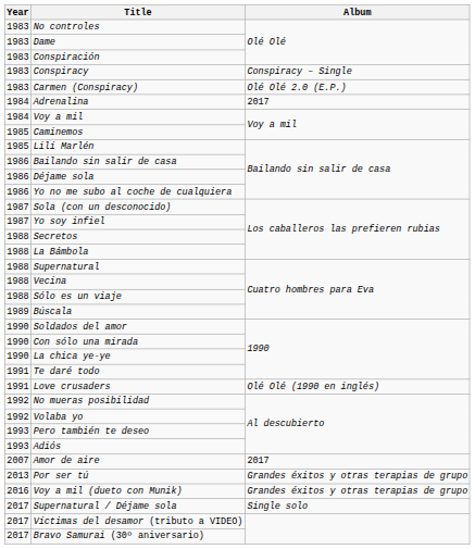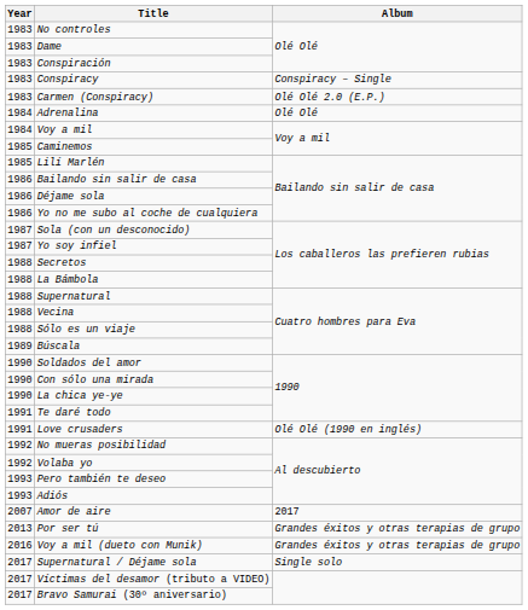 <table class="wikitable">
 <tr>
 <th>Year</th>
 <th>Title</th>
 <th>Album</th>
 </tr>
 <tr>
 <td>1983</td>
 <td><em>No controles</em></td>
 <td rowspan="3"><em>Olé Olé</em></td>
 </tr>
 <tr>
 <td>1983</td>
 <td><em>Dame</em></td>
 </tr>
 <tr>
 <td>1983</td>
 <td><em>Conspiración</em></td>
 </tr>
 <tr>
 <td>1983</td>
 <td><em>Conspiracy</em></td>
 <td><em>Conspiracy – Single</em></td>
 </tr>
 <tr>
 <td>1983</td>
 <td><em>Carmen (Conspiracy)</em></td>
 <td><em>Olé Olé 2.0 (E.P.)</em></td>
 </tr>
 <tr>
 <td>1984</td>
 <td><em>Adrenalina</em></td>
-<td>2017</td>
+<td><em>Olé Olé</em></td>
 </tr>
 <tr>
 <td>1984</td>
 <td><em>Voy a mil</em></td>
 <td rowspan="2"><em>Voy a mil</em></td>
 </tr>
 <tr>
 <td>1985</td>
 <td><em>Caminemos</em></td>
 </tr>
 <tr>
 <td>1985</td>
 <td><em>Lilí Marlén</em></td>
 <td rowspan="4"><em>Bailando sin salir de casa</em></td>
 </tr>
 <tr>
 <td>1986</td>
 <td><em>Bailando sin salir de casa</em></td>
 </tr>
 <tr>
 <td>1986</td>
 <td><em>Déjame sola</em></td>
 </tr>
 <tr>
 <td>1986</td>
 <td><em>Yo no me subo al coche de cualquiera</em></td>
 </tr>
 <tr>
 <td>1987</td>
 <td><em>Sola (con un desconocido)</em></td>
 <td rowspan="4"><em>Los caballeros las prefieren rubias</em></td>
 </tr>
 <tr>
 <td>1987</td>
 <td><em>Yo soy infiel</em></td>
 </tr>
 <tr>
 <td>1988</td>
 <td><em>Secretos</em></td>
 </tr>
 <tr>
 <td>1988</td>
 <td><em>La Bámbola</em></td>
 </tr>
 <tr>
 <td>1988</td>
 <td><em>Supernatural</em></td>
 <td rowspan="4"><em>Cuatro hombres para Eva</em></td>
 </tr>
 <tr>
 <td>1988</td>
 <td><em>Vecina</em></td>
 </tr>
 <tr>
 <td>1988</td>
 <td><em>Sólo es un viaje</em></td>
 </tr>
 <tr>
 <td>1989</td>
 <td><em>Búscala</em></td>
 </tr>
 <tr>
 <td>1990</td>
 <td><em>Soldados del amor</em></td>
 <td rowspan="4"><em>1990</em></td>
 </tr>
 <tr>
 <td>1990</td>
 <td><em>Con sólo una mirada</em></td>
 </tr>
 <tr>
 <td>1990</td>
 <td><em>La chica ye-ye</em></td>
 </tr>
 <tr>
 <td>1991</td>
 <td><em>Te daré todo</em></td>
 </tr>
 <tr>
 <td>1991</td>
 <td><em>Love crusaders</em></td>
 <td><em>Olé Olé (1990 en inglés)</em></td>
 </tr>
 <tr>
 <td>1992</td>
 <td><em>No mueras posibilidad</em></td>
 <td rowspan="4"><em>Al descubierto</em></td>
 </tr>
 <tr>
 <td>1992</td>
 <td><em>Volaba yo</em></td>
 </tr>
 <tr>
 <td>1993</td>
 <td><em>Pero también te deseo</em></td>
 </tr>
 <tr>
 <td>1993</td>
 <td><em>Adiós</em></td>
 </tr>
 <tr>
 <td>2007</td>
 <td><em>Amor de aire</em></td>
 <td>2017</td>
 </tr>
 <tr>
 <td>2013</td>
 <td><em>Por ser tú</em></td>
 <td><em>Grandes éxitos y otras terapias de grupo</em></td>
 </tr>
 <tr>
 <td>2016</td>
 <td><em>Voy a mil (dueto con Munik)</em></td>
 <td><em>Grandes éxitos y otras terapias de grupo</em></td>
 </tr>
 <tr>
 <td>2017</td>
 <td><em>Supernatural / Déjame sola</em></td>
 <td><em>Single solo</em></td>
 </tr>
 <tr>
 <td>2017</td>
 <td><em>Víctimas del desamor</em> (tributo a VIDEO)</td>
 </tr>
 <tr>
 <td>2017</td>
 <td><em>Bravo Samurai</em> (30º aniversario)</td>
 </tr>
 </table>
